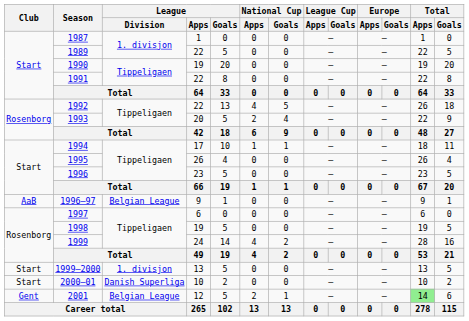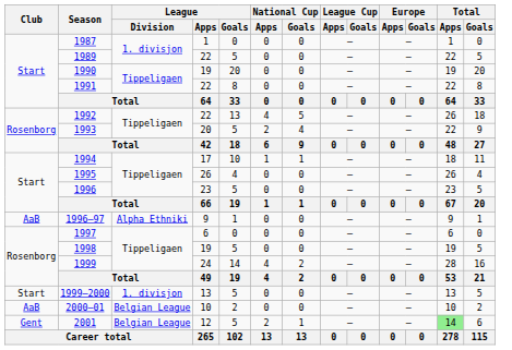 <table class="wikitable" style="text-align:center">
 <tr>
 <th rowspan="2">Club</th>
 <th rowspan="2">Season</th>
 <th colspan="3">League</th>
 <th colspan="2">National Cup</th>
 <th colspan="2">League Cup</th>
 <th colspan="2">Europe</th>
 <th colspan="2">Total</th>
 </tr>
 <tr>
 <th>Division</th>
 <th>Apps</th>
 <th>Goals</th>
 <th>Apps</th>
 <th>Goals</th>
 <th>Apps</th>
 <th>Goals</th>
 <th>Apps</th>
 <th>Goals</th>
 <th>Apps</th>
 <th>Goals</th>
 </tr>
 <tr>
 <td rowspan="5"><a href='#'>Start</a></td>
 <td><a href='#'>1987</a></td>
 <td rowspan="2"><a href='#'>1. divisjon</a></td>
 <td>1</td>
 <td>0</td>
 <td>0</td>
 <td>0</td>
 <td colspan="2">—</td>
 <td colspan="2">—</td>
 <td>1</td>
 <td>0</td>
 </tr>
 <tr>
 <td><a href='#'>1989</a></td>
 <td>22</td>
 <td>5</td>
 <td>0</td>
 <td>0</td>
 <td colspan="2">—</td>
 <td colspan="2">—</td>
 <td>22</td>
 <td>5</td>
 </tr>
 <tr>
 <td><a href='#'>1990</a></td>
 <td rowspan="2"><a href='#'>Tippeligaen</a></td>
 <td>19</td>
 <td>20</td>
 <td>0</td>
 <td>0</td>
 <td colspan="2">—</td>
 <td colspan="2">—</td>
 <td>19</td>
 <td>20</td>
 </tr>
 <tr>
 <td><a href='#'>1991</a></td>
 <td>22</td>
 <td>8</td>
 <td>0</td>
 <td>0</td>
 <td colspan="2">—</td>
 <td colspan="2">—</td>
 <td>22</td>
 <td>8</td>
 </tr>
 <tr>
 <th colspan="2">Total</th>
 <th>64</th>
 <th>33</th>
 <th>0</th>
 <th>0</th>
 <th>0</th>
 <th>0</th>
 <th>0</th>
 <th>0</th>
 <th>64</th>
 <th>33</th>
 </tr>
 <tr>
 <td rowspan="3"><a href='#'>Rosenborg</a></td>
 <td><a href='#'>1992</a></td>
 <td rowspan="2">Tippeligaen</td>
 <td>22</td>
 <td>13</td>
 <td>4</td>
 <td>5</td>
 <td colspan="2">—</td>
 <td colspan="2">—</td>
 <td>26</td>
 <td>18</td>
 </tr>
 <tr>
 <td><a href='#'>1993</a></td>
 <td>20</td>
 <td>5</td>
 <td>2</td>
 <td>4</td>
 <td colspan="2">—</td>
 <td colspan="2">—</td>
 <td>22</td>
 <td>9</td>
 </tr>
 <tr>
 <th colspan="2">Total</th>
 <th>42</th>
 <th>18</th>
 <th>6</th>
 <th>9</th>
 <th>0</th>
 <th>0</th>
 <th>0</th>
 <th>0</th>
 <th>48</th>
 <th>27</th>
 </tr>
 <tr>
 <td rowspan="4">Start</td>
 <td><a href='#'>1994</a></td>
 <td rowspan="3">Tippeligaen</td>
 <td>17</td>
 <td>10</td>
 <td>1</td>
 <td>1</td>
 <td colspan="2">—</td>
 <td colspan="2">—</td>
 <td>18</td>
 <td>11</td>
 </tr>
 <tr>
 <td><a href='#'>1995</a></td>
 <td>26</td>
 <td>4</td>
 <td>0</td>
 <td>0</td>
 <td colspan="2">—</td>
 <td colspan="2">—</td>
 <td>26</td>
 <td>4</td>
 </tr>
 <tr>
 <td><a href='#'>1996</a></td>
 <td>23</td>
 <td>5</td>
 <td>0</td>
 <td>0</td>
 <td colspan="2">—</td>
 <td colspan="2">—</td>
 <td>23</td>
 <td>5</td>
 </tr>
 <tr>
 <th colspan="2">Total</th>
 <th>66</th>
 <th>19</th>
 <th>1</th>
 <th>1</th>
 <th>0</th>
 <th>0</th>
 <th>0</th>
 <th>0</th>
 <th>67</th>
 <th>20</th>
 </tr>
 <tr>
 <td><a href='#'>AaB</a></td>
 <td><a href='#'>1996–97</a></td>
-<td><a href='#'>Belgian League</a></td>
+<td><a href='#'>Alpha Ethniki</a></td>
 <td>9</td>
 <td>1</td>
 <td>0</td>
 <td>0</td>
 <td colspan="2">—</td>
 <td colspan="2">—</td>
 <td>9</td>
 <td>1</td>
 </tr>
 <tr>
 <td rowspan="4">Rosenborg</td>
 <td><a href='#'>1997</a></td>
 <td rowspan="3">Tippeligaen</td>
 <td>6</td>
 <td>0</td>
 <td>0</td>
 <td>0</td>
 <td colspan="2">—</td>
 <td colspan="2">—</td>
 <td>6</td>
 <td>0</td>
 </tr>
 <tr>
 <td><a href='#'>1998</a></td>
 <td>19</td>
 <td>5</td>
 <td>0</td>
 <td>0</td>
 <td colspan="2">—</td>
 <td colspan="2">—</td>
 <td>19</td>
 <td>5</td>
 </tr>
 <tr>
 <td><a href='#'>1999</a></td>
 <td>24</td>
 <td>14</td>
 <td>4</td>
 <td>2</td>
 <td colspan="2">—</td>
 <td colspan="2">—</td>
 <td>28</td>
 <td>16</td>
 </tr>
 <tr>
 <th colspan="2">Total</th>
 <th>49</th>
 <th>19</th>
 <th>4</th>
 <th>2</th>
 <th>0</th>
 <th>0</th>
 <th>0</th>
 <th>0</th>
 <th>53</th>
 <th>21</th>
 </tr>
 <tr>
 <td>Start</td>
 <td><a href='#'>1999–2000</a></td>
 <td><a href='#'>1. divisjon</a></td>
 <td>13</td>
 <td>5</td>
 <td>0</td>
 <td>0</td>
 <td colspan="2">—</td>
 <td colspan="2">—</td>
 <td>13</td>
 <td>5</td>
 </tr>
 <tr>
-<td>Start</td>
+<td><a href='#'>AaB</a></td>
 <td><a href='#'>2000–01</a></td>
-<td><a href='#'>Danish Superliga</a></td>
+<td><a href='#'>Belgian League</a></td>
 <td>10</td>
 <td>2</td>
 <td>0</td>
 <td>0</td>
 <td colspan="2">—</td>
 <td colspan="2">—</td>
 <td>10</td>
 <td>2</td>
 </tr>
 <tr>
 <td><a href='#'>Gent</a></td>
 <td><a href='#'>2001</a></td>
 <td><a href='#'>Belgian League</a></td>
 <td>12</td>
 <td>5</td>
 <td>2</td>
 <td>1</td>
 <td colspan="2">—</td>
 <td colspan="2">—</td>
 <td style="background: lightgreen;">14</td>
 <td>6</td>
 </tr>
 <tr>
 <th colspan="3">Career total</th>
 <th>265</th>
 <th>102</th>
 <th>13</th>
 <th>13</th>
 <th>0</th>
 <th>0</th>
 <th>0</th>
 <th>0</th>
 <th>278</th>
 <th>115</th>
 </tr>
 </table>
